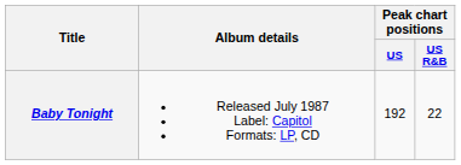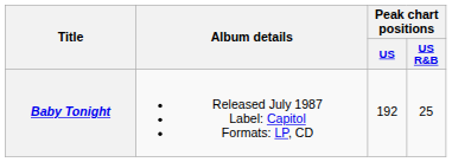 <table class="wikitable plainrowheaders" style="text-align:center;">
 <tr>
 <th scope="col" rowspan="2" style="width:10em;">Title</th>
 <th scope="col" rowspan="2" style="width:18em;">Album details</th>
 <th scope="col" colspan="2">Peak chart positions</th>
 </tr>
 <tr>
 <th scope="col" style="width:3em;font-size:90%;"><a href='#'>US</a><br></th>
 <th scope="col" style="width:3em;font-size:90%;"><a href='#'>US R&B</a><br></th>
 </tr>
 <tr>
 <th scope="row"><em><a href='#'>Baby Tonight</a></em></th>
 <td><br><ul><li>Released July 1987</li><li>Label: <a href='#'>Capitol</a></li><li>Formats: <a href='#'>LP</a>, CD</li></ul></td>
 <td>192</td>
-<td>22</td>
+<td>25</td>
 </tr>
 </table>
